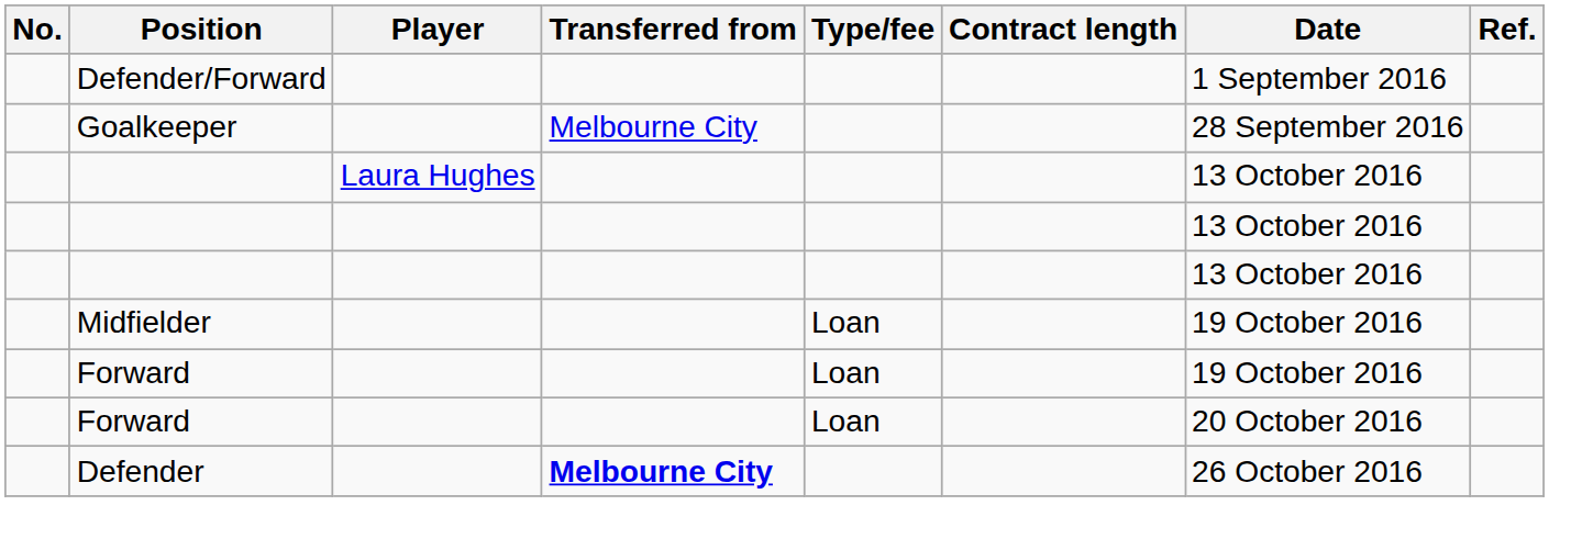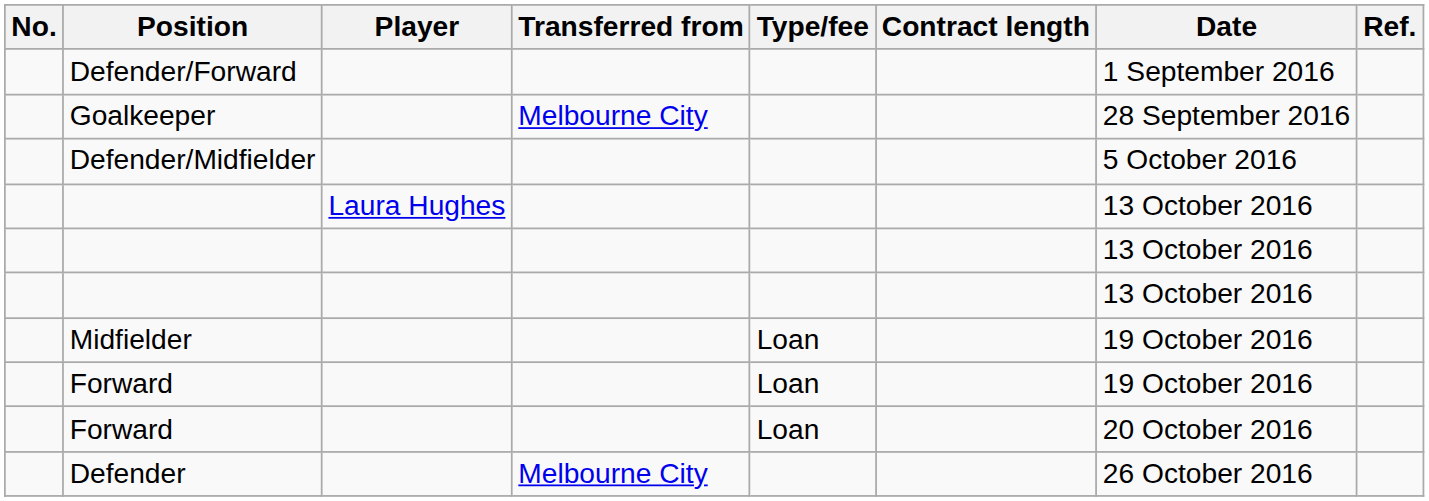 <table class="wikitable sortable">
 <tr>
 <th>No.</th>
 <th>Position</th>
 <th>Player</th>
 <th>Transferred from</th>
 <th>Type/fee</th>
 <th>Contract length</th>
 <th>Date</th>
 <th>Ref.</th>
 </tr>
 <tr>
 <td></td>
 <td>Defender/Forward</td>
 <td></td>
 <td></td>
 <td></td>
 <td></td>
 <td>1 September 2016</td>
 <td></td>
 </tr>
 <tr>
 <td></td>
 <td>Goalkeeper</td>
 <td></td>
 <td><a href='#'>Melbourne City</a></td>
 <td></td>
 <td></td>
 <td>28 September 2016</td>
+<td></td>
+</tr>
+<tr>
+<td></td>
+<td>Defender/Midfielder</td>
+<td></td>
+<td></td>
+<td></td>
+<td></td>
+<td>5 October 2016</td>
 <td></td>
 </tr>
 <tr>
 <td></td>
 <td></td>
 <td><a href='#'>Laura Hughes</a></td>
 <td></td>
 <td></td>
 <td></td>
 <td>13 October 2016</td>
 <td></td>
 </tr>
 <tr>
 <td></td>
 <td></td>
 <td></td>
 <td></td>
 <td></td>
 <td></td>
 <td>13 October 2016</td>
 <td></td>
 </tr>
 <tr>
 <td></td>
 <td></td>
 <td></td>
 <td></td>
 <td></td>
 <td></td>
 <td>13 October 2016</td>
 <td></td>
 </tr>
 <tr>
 <td></td>
 <td>Midfielder</td>
 <td></td>
 <td></td>
 <td>Loan</td>
 <td></td>
 <td>19 October 2016</td>
 <td></td>
 </tr>
 <tr>
 <td></td>
 <td>Forward</td>
 <td></td>
 <td></td>
 <td>Loan</td>
 <td></td>
 <td>19 October 2016</td>
 <td></td>
 </tr>
 <tr>
 <td></td>
 <td>Forward</td>
 <td></td>
 <td></td>
 <td>Loan</td>
 <td></td>
 <td>20 October 2016</td>
 <td></td>
 </tr>
 <tr>
 <td></td>
 <td>Defender</td>
 <td></td>
-<td><strong><a href='#'>Melbourne City</a></strong></td>
+<td><a href='#'>Melbourne City</a></td>
 <td></td>
 <td></td>
 <td>26 October 2016</td>
 <td></td>
 </tr>
 </table>
